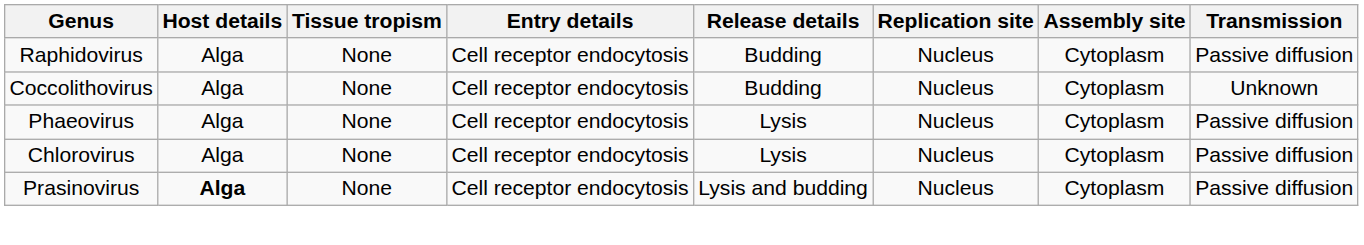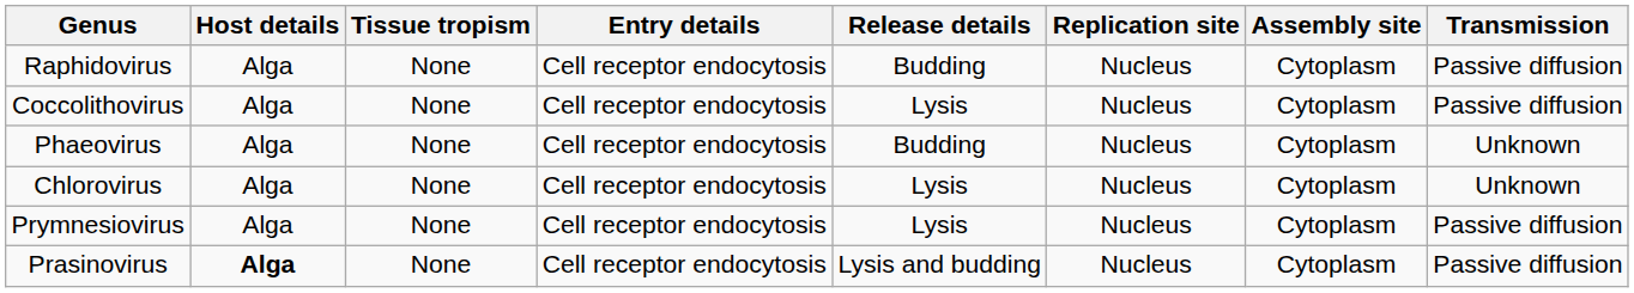 <table class="wikitable sortable" style="text-align:center">
 <tr>
 <th>Genus</th>
 <th>Host details</th>
 <th>Tissue tropism</th>
 <th>Entry details</th>
 <th>Release details</th>
 <th>Replication site</th>
 <th>Assembly site</th>
 <th>Transmission</th>
 </tr>
 <tr>
 <td>Raphidovirus</td>
 <td>Alga</td>
 <td>None</td>
 <td>Cell receptor endocytosis</td>
 <td>Budding</td>
 <td>Nucleus</td>
 <td>Cytoplasm</td>
 <td>Passive diffusion</td>
 </tr>
 <tr>
 <td>Coccolithovirus</td>
 <td>Alga</td>
 <td>None</td>
 <td>Cell receptor endocytosis</td>
+<td>Lysis</td>
+<td>Nucleus</td>
+<td>Cytoplasm</td>
+<td>Passive diffusion</td>
+</tr>
+<tr>
+<td>Phaeovirus</td>
+<td>Alga</td>
+<td>None</td>
+<td>Cell receptor endocytosis</td>
 <td>Budding</td>
 <td>Nucleus</td>
 <td>Cytoplasm</td>
 <td>Unknown</td>
 </tr>
 <tr>
-<td>Phaeovirus</td>
+<td>Chlorovirus</td>
 <td>Alga</td>
 <td>None</td>
 <td>Cell receptor endocytosis</td>
 <td>Lysis</td>
 <td>Nucleus</td>
 <td>Cytoplasm</td>
-<td>Passive diffusion</td>
+<td>Unknown</td>
 </tr>
 <tr>
-<td>Chlorovirus</td>
+<td>Prymnesiovirus</td>
 <td>Alga</td>
 <td>None</td>
 <td>Cell receptor endocytosis</td>
 <td>Lysis</td>
 <td>Nucleus</td>
 <td>Cytoplasm</td>
 <td>Passive diffusion</td>
 </tr>
 <tr>
 <td>Prasinovirus</td>
 <td><strong>Alga</strong></td>
 <td>None</td>
 <td>Cell receptor endocytosis</td>
 <td>Lysis and budding</td>
 <td>Nucleus</td>
 <td>Cytoplasm</td>
 <td>Passive diffusion</td>
 </tr>
 </table>
